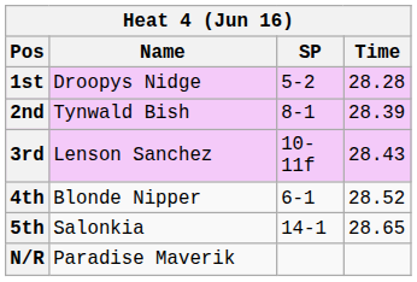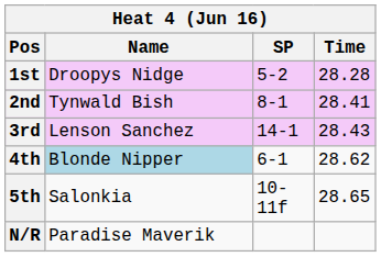 <table class="wikitable">
 <tr>
 <th colspan="6">Heat 4 (Jun 16)</th>
 </tr>
 <tr>
 <th width=20>Pos</th>
 <th width=150>Name</th>
 <th width=40>SP</th>
 <th width=40>Time</th>
 </tr>
 <tr style="background: #f4caf9;">
 <th>1st</th>
 <td>Droopys Nidge</td>
 <td>5-2</td>
 <td>28.28</td>
 </tr>
 <tr style="background: #f4caf9;">
 <th>2nd</th>
 <td>Tynwald Bish</td>
 <td>8-1</td>
-<td>28.39</td>
+<td>28.41</td>
 </tr>
 <tr style="background: #f4caf9;">
 <th>3rd</th>
 <td>Lenson Sanchez</td>
-<td>10-11f</td>
+<td>14-1</td>
 <td>28.43</td>
 </tr>
 <tr>
 <th>4th</th>
-<td>Blonde Nipper</td>
+<td style="background: lightblue;">Blonde Nipper</td>
 <td>6-1</td>
-<td>28.52</td>
+<td>28.62</td>
 </tr>
 <tr>
 <th>5th</th>
 <td>Salonkia</td>
-<td>14-1</td>
+<td>10-11f</td>
 <td>28.65</td>
 </tr>
 <tr>
 <th>N/R</th>
 <td>Paradise Maverik</td>
 <td></td>
 <td></td>
 </tr>
 </table>
